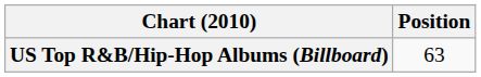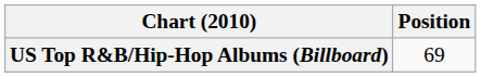 <table class="wikitable plainrowheaders" style="text-align:center">
 <tr>
 <th scope="col">Chart (2010)</th>
 <th scope="col">Position</th>
 </tr>
 <tr>
 <th scope="row">US Top R&B/Hip-Hop Albums (<em>Billboard</em>)</th>
-<td>63</td>
+<td>69</td>
 </tr>
 </table>
